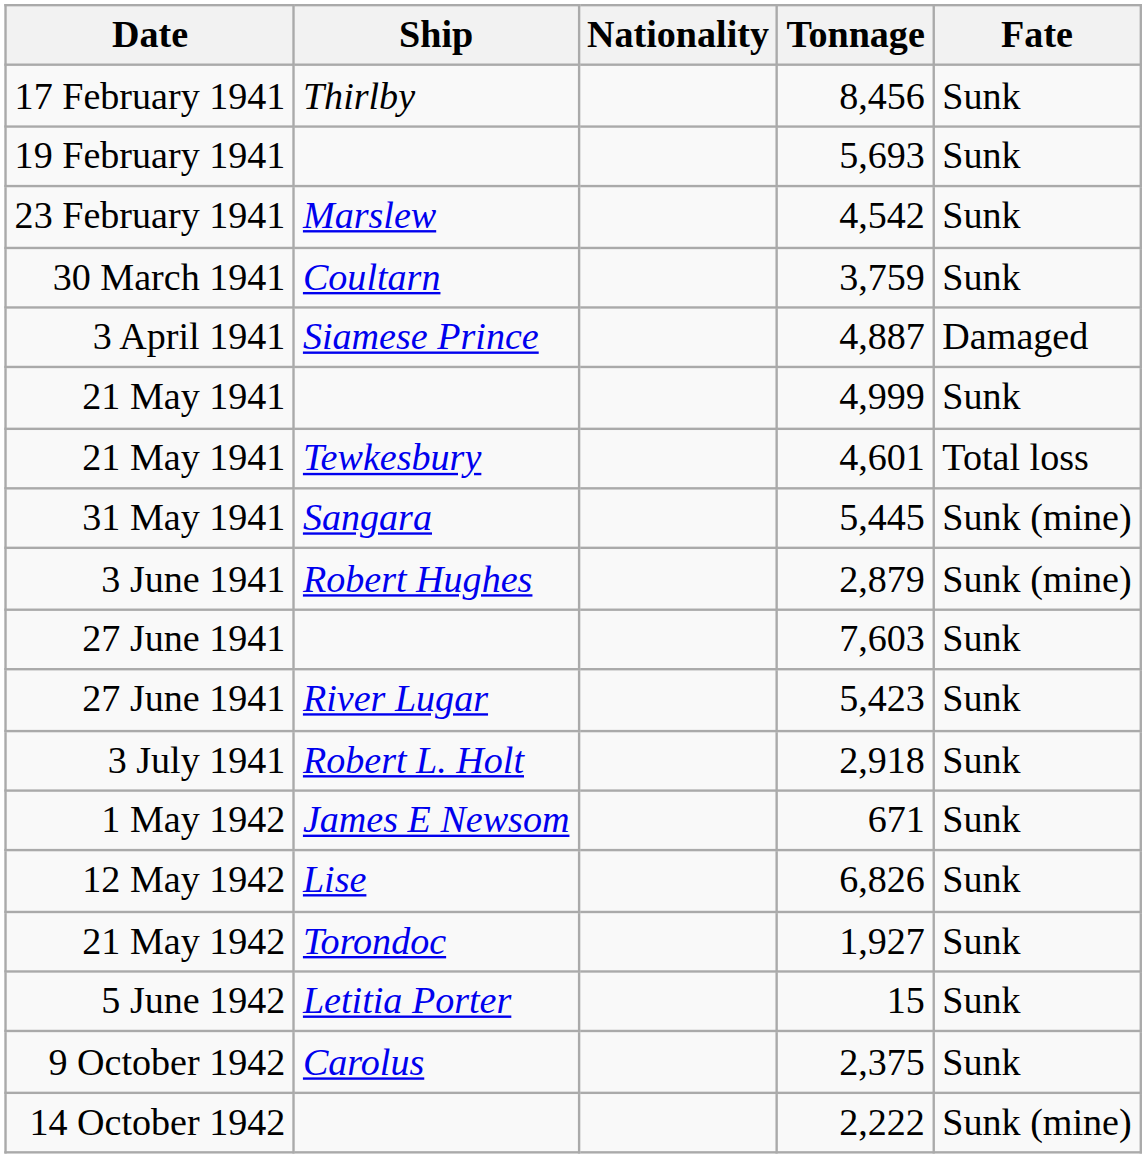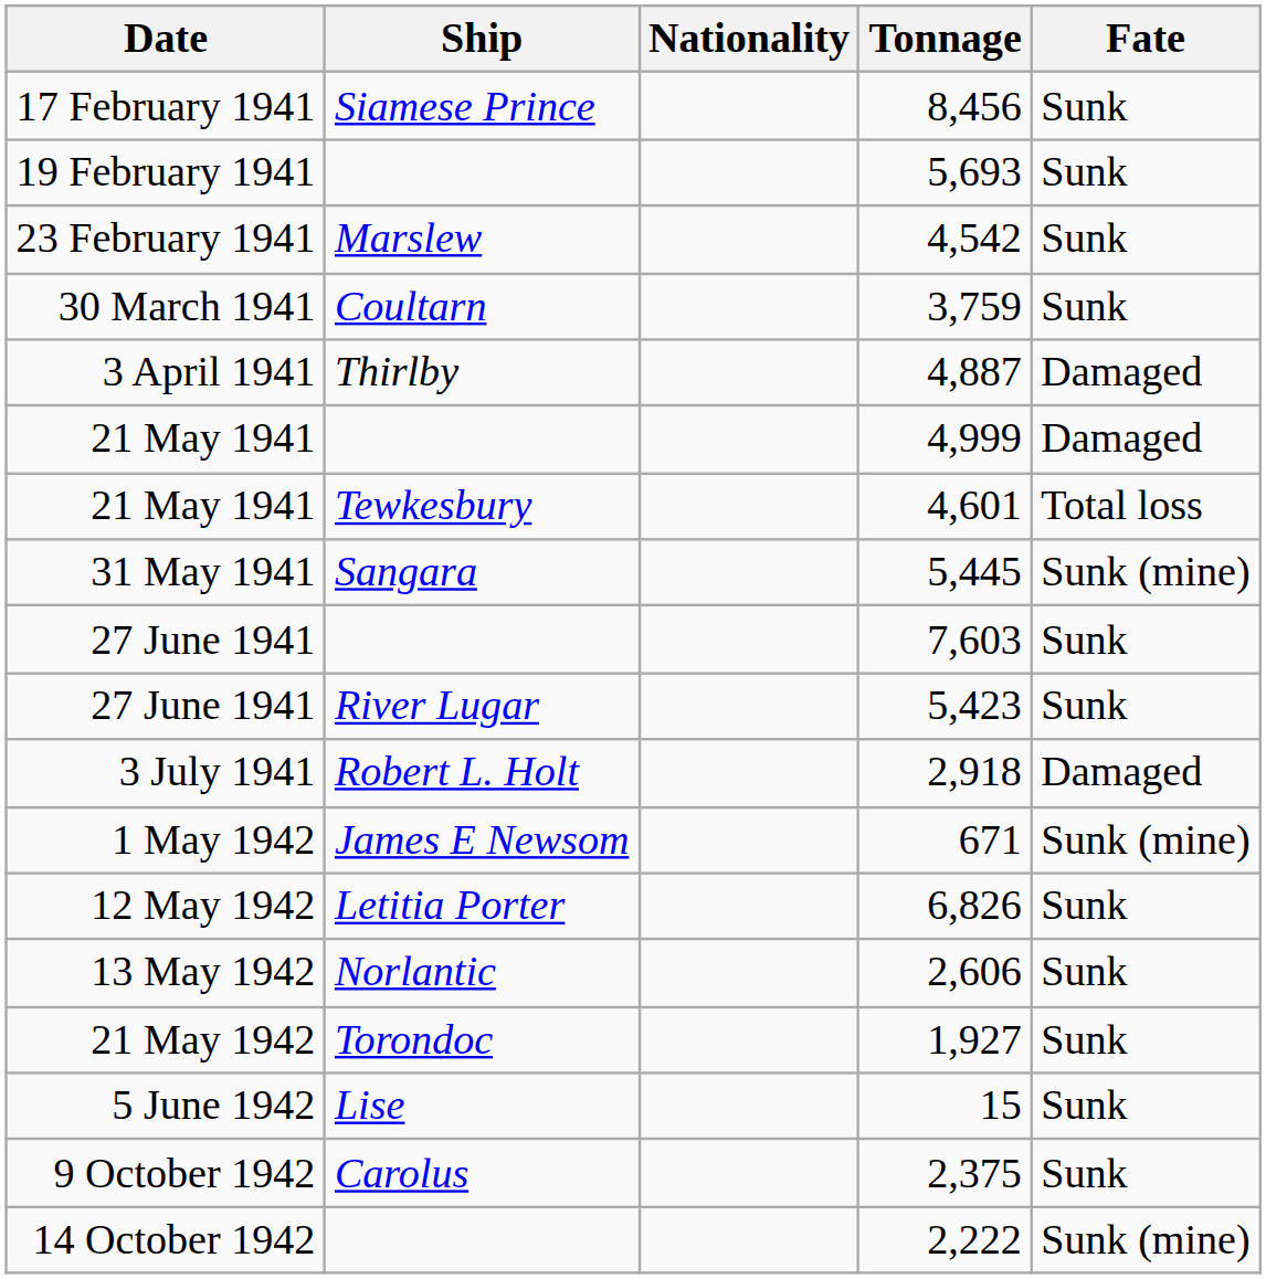 <table class="wikitable sortable" style="margin: 1em auto 1em auto;"|->
 <tr>
 <th>Date</th>
 <th>Ship</th>
 <th>Nationality</th>
 <th>Tonnage</th>
 <th>Fate</th>
 </tr>
 <tr>
 <td align="right">17 February 1941</td>
-<td align="left"><em>Thirlby</em></td>
+<td align="left"><a href='#'><em>Siamese Prince</em></a></td>
 <td align="left"></td>
 <td align="right">8,456</td>
 <td align="left">Sunk</td>
 </tr>
 <tr>
 <td align="right">19 February 1941</td>
 <td align="left"></td>
 <td align="left"></td>
 <td align="right">5,693</td>
 <td align="left">Sunk</td>
 </tr>
 <tr>
 <td align="right">23 February 1941</td>
 <td align="left"><a href='#'><em>Marslew</em></a></td>
 <td align="left"></td>
 <td align="right">4,542</td>
 <td align="left">Sunk</td>
 </tr>
 <tr>
 <td align="right">30 March 1941</td>
 <td align="left"><a href='#'><em>Coultarn</em></a></td>
 <td align="left"></td>
 <td align="right">3,759</td>
 <td align="left">Sunk</td>
 </tr>
 <tr>
 <td align="right">3 April 1941</td>
-<td align="left"><a href='#'><em>Siamese Prince</em></a></td>
+<td align="left"><em>Thirlby</em></td>
 <td align="left"></td>
 <td align="right">4,887</td>
 <td align="left">Damaged</td>
 </tr>
 <tr>
 <td align="right">21 May 1941</td>
 <td align="left"></td>
 <td align="left"></td>
 <td align="right">4,999</td>
-<td align="left">Sunk</td>
+<td align="left">Damaged</td>
 </tr>
 <tr>
 <td align="right">21 May 1941</td>
 <td align="left"><a href='#'><em>Tewkesbury</em></a></td>
 <td align="left"></td>
 <td align="right">4,601</td>
 <td align="left">Total loss</td>
 </tr>
 <tr>
 <td align="right">31 May 1941</td>
 <td align="left"><a href='#'><em>Sangara</em></a></td>
 <td align="left"></td>
 <td align="right">5,445</td>
-<td align="left">Sunk (mine)</td>
-</tr>
-<tr>
-<td align="right">3 June 1941</td>
-<td align="left"><a href='#'><em>Robert Hughes</em></a></td>
-<td align="left"></td>
-<td align="right">2,879</td>
 <td align="left">Sunk (mine)</td>
 </tr>
 <tr>
 <td align="right">27 June 1941</td>
 <td align="left"></td>
 <td align="left"></td>
 <td align="right">7,603</td>
 <td align="left">Sunk</td>
 </tr>
 <tr>
 <td align="right">27 June 1941</td>
 <td align="left"><a href='#'><em>River Lugar</em></a></td>
 <td align="left"></td>
 <td align="right">5,423</td>
 <td align="left">Sunk</td>
 </tr>
 <tr>
 <td align="right">3 July 1941</td>
 <td align="left"><a href='#'><em>Robert L. Holt</em></a></td>
 <td align="left"></td>
 <td align="right">2,918</td>
-<td align="left">Sunk</td>
+<td align="left">Damaged</td>
 </tr>
 <tr>
 <td align="right">1 May 1942</td>
 <td align="left"><a href='#'><em>James E Newsom</em></a></td>
 <td align="left"></td>
 <td align="right">671</td>
+<td align="left">Sunk (mine)</td>
+</tr>
+<tr>
+<td align="right">12 May 1942</td>
+<td align="left"><a href='#'><em>Letitia Porter</em></a></td>
+<td align="left"></td>
+<td align="right">6,826</td>
 <td align="left">Sunk</td>
 </tr>
 <tr>
-<td align="right">12 May 1942</td>
-<td align="left"><a href='#'><em>Lise</em></a></td>
+<td align="right">13 May 1942</td>
+<td align="left"><a href='#'><em>Norlantic</em></a></td>
 <td align="left"></td>
-<td align="right">6,826</td>
+<td align="right">2,606</td>
 <td align="left">Sunk</td>
 </tr>
 <tr>
 <td align="right">21 May 1942</td>
 <td align="left"><a href='#'><em>Torondoc</em></a></td>
 <td align="left"></td>
 <td align="right">1,927</td>
 <td align="left">Sunk</td>
 </tr>
 <tr>
 <td align="right">5 June 1942</td>
-<td align="left"><a href='#'><em>Letitia Porter</em></a></td>
+<td align="left"><a href='#'><em>Lise</em></a></td>
 <td align="left"></td>
 <td align="right">15</td>
 <td align="left">Sunk</td>
 </tr>
 <tr>
 <td align="right">9 October 1942</td>
 <td align="left"><a href='#'><em>Carolus</em></a></td>
 <td align="left"></td>
 <td align="right">2,375</td>
 <td align="left">Sunk</td>
 </tr>
 <tr>
 <td align="right">14 October 1942</td>
 <td align="left"></td>
 <td align="left"></td>
 <td align="right">2,222</td>
 <td align="left">Sunk (mine)</td>
 </tr>
 </table>
